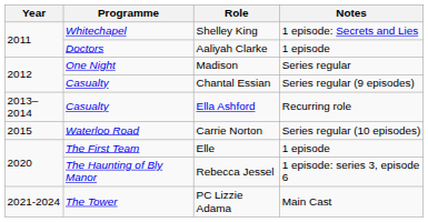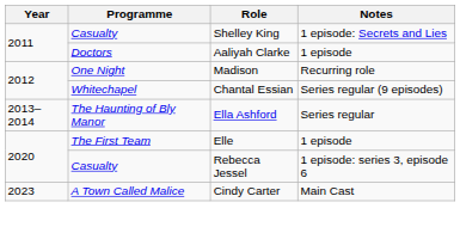 <table class="wikitable sortable">
 <tr>
 <th>Year</th>
 <th>Programme</th>
 <th>Role</th>
 <th>Notes</th>
 </tr>
 <tr>
 <td rowspan=2>2011</td>
-<td><em><a href='#'>Whitechapel</a></em></td>
+<td><em><a href='#'>Casualty</a></em></td>
 <td>Shelley King</td>
 <td>1 episode: <a href='#'>Secrets and Lies</a></td>
 </tr>
 <tr>
 <td><em><a href='#'>Doctors</a></em></td>
 <td>Aaliyah Clarke</td>
 <td>1 episode</td>
 </tr>
 <tr>
 <td rowspan=2>2012</td>
 <td><em><a href='#'>One Night</a></em></td>
 <td>Madison</td>
-<td>Series regular</td>
+<td>Recurring role</td>
 </tr>
 <tr>
-<td><em><a href='#'>Casualty</a></em></td>
+<td><em><a href='#'>Whitechapel</a></em></td>
 <td>Chantal Essian</td>
 <td>Series regular (9 episodes)</td>
 </tr>
 <tr>
 <td>2013–2014</td>
-<td><em><a href='#'>Casualty</a></em></td>
+<td><em><a href='#'>The Haunting of Bly Manor</a></em></td>
 <td><a href='#'>Ella Ashford</a></td>
-<td>Recurring role</td>
-</tr>
-<tr>
-<td>2015</td>
-<td><em><a href='#'>Waterloo Road</a></em></td>
-<td>Carrie Norton</td>
-<td>Series regular (10 episodes)</td>
+<td>Series regular</td>
 </tr>
 <tr>
 <td rowspan=2>2020</td>
 <td><em><a href='#'>The First Team</a></em></td>
 <td>Elle</td>
 <td>1 episode</td>
 </tr>
 <tr>
-<td><em><a href='#'>The Haunting of Bly Manor</a></em></td>
+<td><em><a href='#'>Casualty</a></em></td>
 <td>Rebecca Jessel</td>
 <td>1 episode: series 3, episode 6</td>
 </tr>
 <tr>
-<td>2021-2024</td>
-<td><em><a href='#'>The Tower</a></em></td>
-<td>PC Lizzie Adama</td>
+<td>2023</td>
+<td><em><a href='#'>A Town Called Malice</a></em></td>
+<td>Cindy Carter</td>
 <td>Main Cast</td>
 </tr>
 </table>
